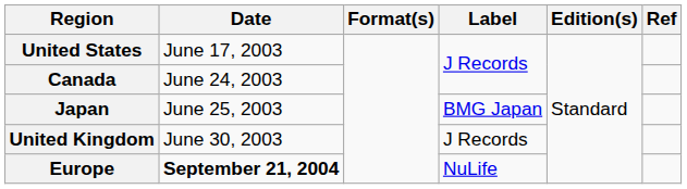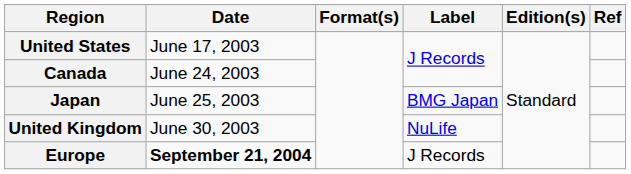 <table class="wikitable plainrowheaders">
 <tr>
 <th scope="col">Region</th>
 <th scope="col">Date</th>
 <th scope="col">Format(s)</th>
 <th scope="col">Label</th>
 <th scope="col">Edition(s)</th>
 <th scope="col">Ref</th>
 </tr>
 <tr>
 <th scope="row">United States</th>
 <td>June 17, 2003</td>
 <td rowspan="5"></td>
 <td rowspan="2"><a href='#'>J Records</a></td>
 <td rowspan="5">Standard</td>
 <td></td>
 </tr>
 <tr>
 <th scope="row">Canada</th>
 <td>June 24, 2003</td>
 <td></td>
 </tr>
 <tr>
 <th scope="row">Japan</th>
 <td>June 25, 2003</td>
 <td><a href='#'>BMG Japan</a></td>
 <td></td>
 </tr>
 <tr>
 <th scope="row">United Kingdom</th>
 <td>June 30, 2003</td>
-<td>J Records</td>
+<td><a href='#'>NuLife</a></td>
 <td></td>
 </tr>
 <tr>
 <th scope="row">Europe</th>
 <td><strong>September 21, 2004</strong></td>
-<td><a href='#'>NuLife</a></td>
+<td>J Records</td>
 <td></td>
 </tr>
 </table>
